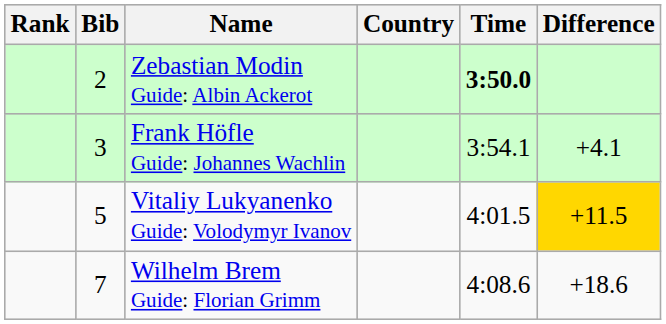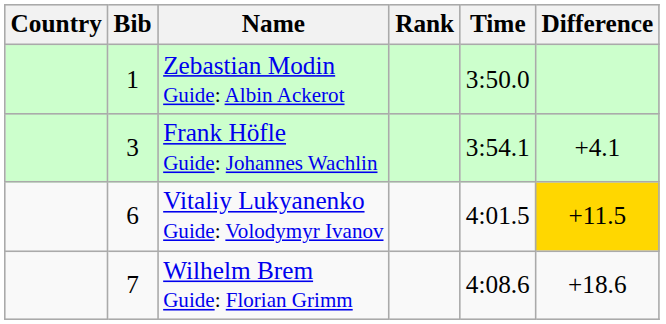 <table class="wikitable sortable" style="text-align:center">
 <tr>
-<th>Rank</th>
+<th>Country</th>
 <th>Bib</th>
 <th>Name</th>
-<th>Country</th>
+<th>Rank</th>
 <th>Time</th>
 <th>Difference</th>
 </tr>
 <tr bgcolor="#ccffcc">
+<td align=left></td>
+<td>1</td>
+<td align=left><a href='#'>Zebastian Modin</a><br><small><a href='#'>Guide</a>: <a href='#'>Albin Ackerot</a></small></td>
 <td></td>
-<td>2</td>
-<td align=left><a href='#'>Zebastian Modin</a><br><small><a href='#'>Guide</a>: <a href='#'>Albin Ackerot</a></small></td>
-<td align=left></td>
-<td><strong>3:50.0</strong></td>
+<td>3:50.0</td>
 <td></td>
 </tr>
 <tr bgcolor="#ccffcc">
-<td></td>
+<td align=left></td>
 <td>3</td>
 <td align=left><a href='#'>Frank Höfle</a><br><small><a href='#'>Guide</a>: <a href='#'>Johannes Wachlin</a></small></td>
-<td align=left></td>
+<td></td>
 <td>3:54.1</td>
 <td>+4.1</td>
 </tr>
 <tr>
+<td align=left></td>
+<td>6</td>
+<td align=left><a href='#'>Vitaliy Lukyanenko</a><br><small><a href='#'>Guide</a>: <a href='#'>Volodymyr Ivanov</a></small></td>
 <td></td>
-<td>5</td>
-<td align=left><a href='#'>Vitaliy Lukyanenko</a><br><small><a href='#'>Guide</a>: <a href='#'>Volodymyr Ivanov</a></small></td>
-<td align=left></td>
 <td>4:01.5</td>
 <td style="background: gold;">+11.5</td>
 </tr>
 <tr>
-<td></td>
+<td align=left></td>
 <td>7</td>
 <td align=left><a href='#'>Wilhelm Brem</a><br><small><a href='#'>Guide</a>: <a href='#'>Florian Grimm</a></small></td>
-<td align=left></td>
+<td></td>
 <td>4:08.6</td>
 <td>+18.6</td>
 </tr>
 </table>
